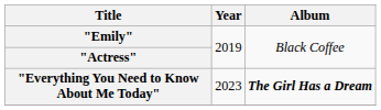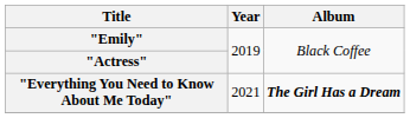 <table class="wikitable plainrowheaders" style="text-align:center;">
 <tr>
 <th scope="col" rowspan="1" style="width:15em;">Title</th>
 <th scope="col" rowspan="1">Year</th>
 <th scope="col" rowspan="1">Album</th>
 </tr>
 <tr>
 <th scope="row">"Emily"</th>
 <td rowspan="2">2019</td>
 <td rowspan="2"><em>Black Coffee</em></td>
 </tr>
 <tr>
 <th scope="row">"Actress"</th>
 </tr>
 <tr>
 <th scope="row">"Everything You Need to Know About Me Today"</th>
-<td>2023</td>
+<td>2021</td>
 <td><strong><em>The Girl Has a Dream</em></strong></td>
 </tr>
 <tr>
 </tr>
 </table>
